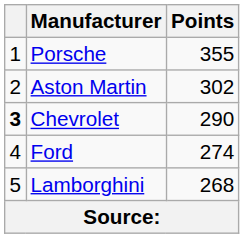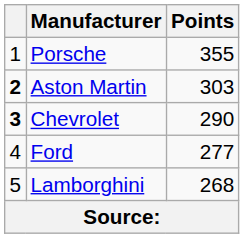 <table class="wikitable" style="font-size: 95%;">
 <tr>
 <th scope="col"></th>
 <th scope="col">Manufacturer</th>
 <th scope="col">Points</th>
 </tr>
 <tr>
 <td align=center>1</td>
 <td> <a href='#'>Porsche</a></td>
 <td align=right>355</td>
 </tr>
 <tr>
-<td align=center>2</td>
+<td align=center><strong>2</strong></td>
 <td> <a href='#'>Aston Martin</a></td>
-<td align=right>302</td>
+<td align=right>303</td>
 </tr>
 <tr>
 <td align=center><strong>3</strong></td>
 <td> <a href='#'>Chevrolet</a></td>
 <td align=right>290</td>
 </tr>
 <tr>
 <td align=center>4</td>
 <td> <a href='#'>Ford</a></td>
-<td align=right>274</td>
+<td align=right>277</td>
 </tr>
 <tr>
 <td align=center>5</td>
 <td> <a href='#'>Lamborghini</a></td>
 <td align=right>268</td>
 </tr>
 <tr>
 <th colspan=5>Source:</th>
 </tr>
 </table>
